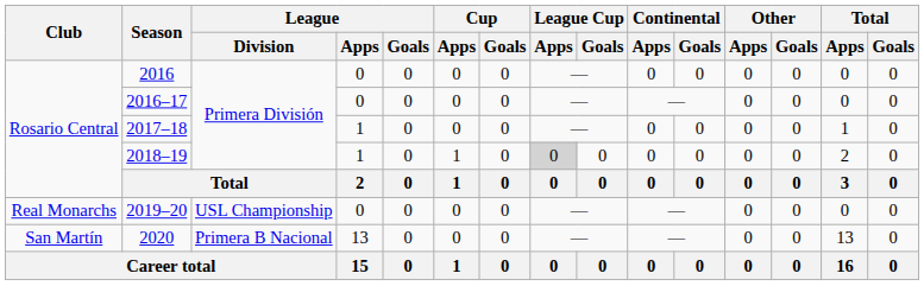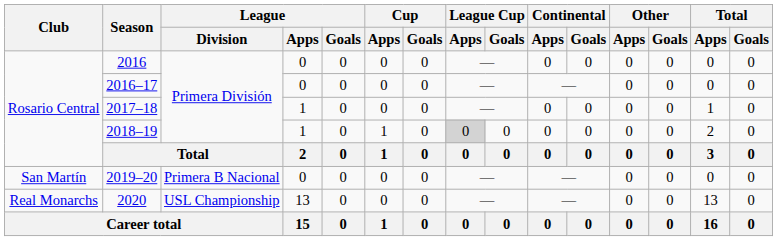 <table class="wikitable" style="text-align:center">
 <tr>
 <th rowspan="2">Club</th>
 <th rowspan="2">Season</th>
 <th colspan="3">League</th>
 <th colspan="2">Cup</th>
 <th colspan="2">League Cup</th>
 <th colspan="2">Continental</th>
 <th colspan="2">Other</th>
 <th colspan="2">Total</th>
 </tr>
 <tr>
 <th>Division</th>
 <th>Apps</th>
 <th>Goals</th>
 <th>Apps</th>
 <th>Goals</th>
 <th>Apps</th>
 <th>Goals</th>
 <th>Apps</th>
 <th>Goals</th>
 <th>Apps</th>
 <th>Goals</th>
 <th>Apps</th>
 <th>Goals</th>
 </tr>
 <tr>
 <td rowspan="5"><a href='#'>Rosario Central</a></td>
 <td><a href='#'>2016</a></td>
 <td rowspan="4"><a href='#'>Primera División</a></td>
 <td>0</td>
 <td>0</td>
 <td>0</td>
 <td>0</td>
 <td colspan="2">—</td>
 <td>0</td>
 <td>0</td>
 <td>0</td>
 <td>0</td>
 <td>0</td>
 <td>0</td>
 </tr>
 <tr>
 <td><a href='#'>2016–17</a></td>
 <td>0</td>
 <td>0</td>
 <td>0</td>
 <td>0</td>
 <td colspan="2">—</td>
 <td colspan="2">—</td>
 <td>0</td>
 <td>0</td>
 <td>0</td>
 <td>0</td>
 </tr>
 <tr>
 <td><a href='#'>2017–18</a></td>
 <td>1</td>
 <td>0</td>
 <td>0</td>
 <td>0</td>
 <td colspan="2">—</td>
 <td>0</td>
 <td>0</td>
 <td>0</td>
 <td>0</td>
 <td>1</td>
 <td>0</td>
 </tr>
 <tr>
 <td><a href='#'>2018–19</a></td>
 <td>1</td>
 <td>0</td>
 <td>1</td>
 <td>0</td>
 <td style="background: lightgrey;">0</td>
 <td>0</td>
 <td>0</td>
 <td>0</td>
 <td>0</td>
 <td>0</td>
 <td>2</td>
 <td>0</td>
 </tr>
 <tr>
 <th colspan="2">Total</th>
 <th>2</th>
 <th>0</th>
 <th>1</th>
 <th>0</th>
 <th>0</th>
 <th>0</th>
 <th>0</th>
 <th>0</th>
 <th>0</th>
 <th>0</th>
 <th>3</th>
 <th>0</th>
 </tr>
 <tr>
-<td rowspan="1"><a href='#'>Real Monarchs</a></td>
+<td rowspan="1"><a href='#'>San Martín</a></td>
 <td><a href='#'>2019–20</a></td>
-<td rowspan="1"><a href='#'>USL Championship</a></td>
+<td rowspan="1"><a href='#'>Primera B Nacional</a></td>
 <td>0</td>
 <td>0</td>
 <td>0</td>
 <td>0</td>
 <td colspan="2">—</td>
 <td colspan="2">—</td>
 <td>0</td>
 <td>0</td>
 <td>0</td>
 <td>0</td>
 </tr>
 <tr>
-<td rowspan="1"><a href='#'>San Martín</a></td>
+<td rowspan="1"><a href='#'>Real Monarchs</a></td>
 <td><a href='#'>2020</a></td>
-<td rowspan="1"><a href='#'>Primera B Nacional</a></td>
+<td rowspan="1"><a href='#'>USL Championship</a></td>
 <td>13</td>
 <td>0</td>
 <td>0</td>
 <td>0</td>
 <td colspan="2">—</td>
 <td colspan="2">—</td>
 <td>0</td>
 <td>0</td>
 <td>13</td>
 <td>0</td>
 </tr>
 <tr>
 <th colspan="3">Career total</th>
 <th>15</th>
 <th>0</th>
 <th>1</th>
 <th>0</th>
 <th>0</th>
 <th>0</th>
 <th>0</th>
 <th>0</th>
 <th>0</th>
 <th>0</th>
 <th>16</th>
 <th>0</th>
 </tr>
 </table>
